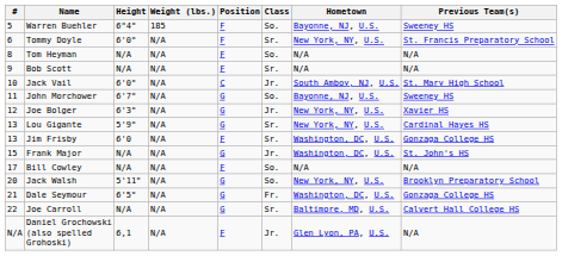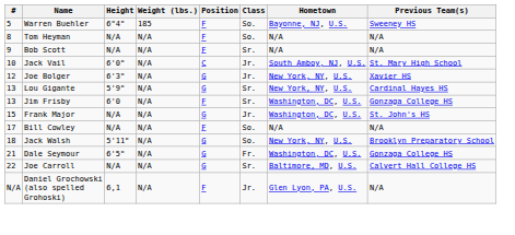 <table class="wikitable" style="font-size: 90%">
 <tr>
 <th>#</th>
 <th>Name</th>
 <th>Height</th>
 <th>Weight (lbs.)</th>
 <th>Position</th>
 <th>Class</th>
 <th>Hometown</th>
 <th>Previous Team(s)</th>
 </tr>
 <tr>
 <td>5</td>
 <td>Warren Buehler</td>
 <td>6"4"</td>
 <td>185</td>
 <td><a href='#'>F</a></td>
 <td>So.</td>
 <td><a href='#'>Bayonne, NJ</a>, <a href='#'>U.S.</a></td>
 <td><a href='#'>Sweeney HS</a></td>
-</tr>
-<tr>
-<td>6</td>
-<td>Tommy Doyle</td>
-<td>6'0"</td>
-<td>N/A</td>
-<td><a href='#'>F</a></td>
-<td>Sr.</td>
-<td><a href='#'>New York, NY</a>, <a href='#'>U.S.</a></td>
-<td><a href='#'>St. Francis Preparatory School</a></td>
 </tr>
 <tr>
 <td>8</td>
 <td>Tom Heyman</td>
 <td>N/A</td>
 <td>N/A</td>
 <td><a href='#'>F</a></td>
 <td>So.</td>
 <td>N/A</td>
 <td>N/A</td>
 </tr>
 <tr>
 <td>9</td>
 <td>Bob Scott</td>
 <td>N/A</td>
 <td>N/A</td>
 <td><a href='#'>F</a></td>
 <td>Sr.</td>
 <td>N/A</td>
 <td>N/A</td>
 </tr>
 <tr>
 <td>10</td>
 <td>Jack Vail</td>
 <td>6'0"</td>
 <td>N/A</td>
 <td><a href='#'>C</a></td>
 <td>Jr.</td>
 <td><a href='#'>South Amboy, NJ</a>, <a href='#'>U.S.</a></td>
 <td><a href='#'>St. Mary High School</a></td>
-</tr>
-<tr>
-<td>11</td>
-<td>John Morchower</td>
-<td>6'7"</td>
-<td>N/A</td>
-<td><a href='#'>G</a></td>
-<td>So.</td>
-<td><a href='#'>Bayonne, NJ</a>, <a href='#'>U.S.</a></td>
-<td><a href='#'>Sweeney HS</a></td>
 </tr>
 <tr>
 <td>12</td>
 <td>Joe Bolger</td>
 <td>6'3"</td>
 <td>N/A</td>
 <td><a href='#'>G</a></td>
 <td>Jr.</td>
 <td><a href='#'>New York, NY</a>, <a href='#'>U.S.</a></td>
 <td><a href='#'>Xavier HS</a></td>
 </tr>
 <tr>
 <td>13</td>
 <td>Lou Gigante</td>
 <td>5'9"</td>
 <td>N/A</td>
 <td><a href='#'>G</a></td>
 <td>Sr.</td>
 <td><a href='#'>New York, NY</a>, <a href='#'>U.S.</a></td>
 <td><a href='#'>Cardinal Hayes HS</a></td>
 </tr>
 <tr>
 <td>13</td>
 <td>Jim Frisby</td>
 <td>6'0</td>
 <td>N/A</td>
 <td><a href='#'>F</a></td>
 <td>Sr.</td>
 <td><a href='#'>Washington, DC</a>, <a href='#'>U.S.</a></td>
 <td><a href='#'>Gonzaga College HS</a></td>
 </tr>
 <tr>
 <td>15</td>
 <td>Frank Major</td>
 <td>N/A</td>
 <td>N/A</td>
 <td><a href='#'>G</a></td>
 <td>Jr.</td>
 <td><a href='#'>Washington, DC</a>, <a href='#'>U.S.</a></td>
 <td><a href='#'>St. John's HS</a></td>
 </tr>
 <tr>
 <td>17</td>
 <td>Bill Cowley</td>
 <td>N/A</td>
 <td>N/A</td>
 <td><a href='#'>F</a></td>
 <td>So.</td>
 <td>N/A</td>
 <td>N/A</td>
 </tr>
 <tr>
-<td>20</td>
+<td>18</td>
 <td>Jack Walsh</td>
 <td>5'11"</td>
 <td>N/A</td>
 <td><a href='#'>G</a></td>
 <td>So.</td>
 <td><a href='#'>New York, NY</a>, <a href='#'>U.S.</a></td>
 <td><a href='#'>Brooklyn Preparatory School</a></td>
 </tr>
 <tr>
 <td>21</td>
 <td>Dale Seymour</td>
 <td>6'5"</td>
 <td>N/A</td>
 <td><a href='#'>G</a></td>
 <td>Fr.</td>
 <td><a href='#'>Washington, DC</a>, <a href='#'>U.S.</a></td>
 <td><a href='#'>Gonzaga College HS</a></td>
 </tr>
 <tr>
 <td>22</td>
 <td>Joe Carroll</td>
 <td>N/A</td>
 <td>N/A</td>
 <td><a href='#'>G</a></td>
 <td>Sr.</td>
 <td><a href='#'>Baltimore, MD</a>, <a href='#'>U.S.</a></td>
 <td><a href='#'>Calvert Hall College HS</a></td>
 </tr>
 <tr>
 <td>N/A</td>
 <td>Daniel Grochowski<br>(also spelled<br>Grohoski)</td>
 <td>6,1</td>
 <td>N/A</td>
 <td><a href='#'>F</a></td>
 <td>Jr.</td>
 <td><a href='#'>Glen Lyon, PA</a>, <a href='#'>U.S.</a></td>
 <td>N/A</td>
 </tr>
 </table>
